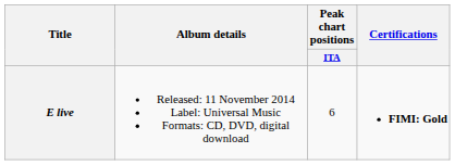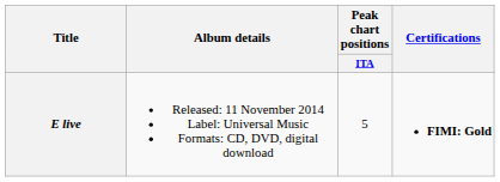 <table class="wikitable plainrowheaders" style="text-align:center;">
 <tr>
 <th rowspan="2" scope="col" style="width:9em;">Title</th>
 <th rowspan="2" scope="col" style="width:16em;">Album details</th>
 <th scope="col">Peak chart positions</th>
 <th rowspan="2" scope="col"><a href='#'>Certifications</a></th>
 </tr>
 <tr>
 <th scope="col" style="width:3em;font-size:85%;"><a href='#'>ITA</a><br></th>
 </tr>
 <tr>
 <th scope="row"><em>E live</em></th>
 <td><br><ul><li>Released: 11 November 2014</li><li>Label: Universal Music</li><li>Formats: CD, DVD, digital download</li></ul></td>
-<td>6</td>
+<td>5</td>
 <td><strong><br><ul><li>FIMI: Gold</li></ul></strong></td>
 </tr>
 </table>
